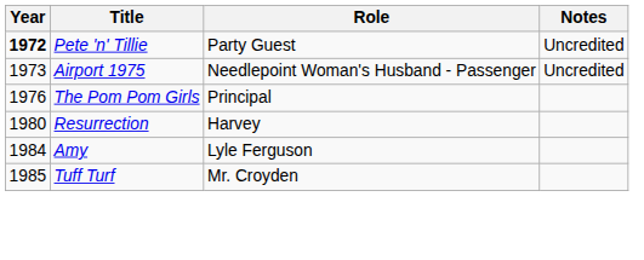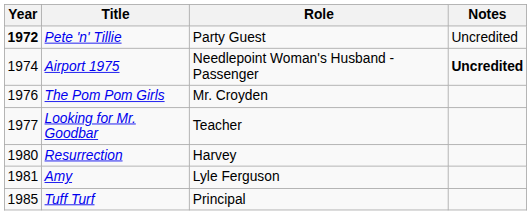 <table class="wikitable">
 <tr>
 <th>Year</th>
 <th>Title</th>
 <th>Role</th>
 <th>Notes</th>
 </tr>
 <tr>
 <td><strong>1972</strong></td>
 <td><em><a href='#'>Pete 'n' Tillie</a></em></td>
 <td>Party Guest</td>
 <td>Uncredited</td>
 </tr>
 <tr>
-<td>1973</td>
+<td>1974</td>
 <td><em><a href='#'>Airport 1975</a></em></td>
 <td>Needlepoint Woman's Husband - Passenger</td>
-<td>Uncredited</td>
+<td><strong>Uncredited</strong></td>
 </tr>
 <tr>
 <td>1976</td>
 <td><em><a href='#'>The Pom Pom Girls</a></em></td>
-<td>Principal</td>
+<td>Mr. Croyden</td>
+<td></td>
+</tr>
+<tr>
+<td>1977</td>
+<td><em><a href='#'>Looking for Mr. Goodbar</a></em></td>
+<td>Teacher</td>
 <td></td>
 </tr>
 <tr>
 <td>1980</td>
 <td><em><a href='#'>Resurrection</a></em></td>
 <td>Harvey</td>
 <td></td>
 </tr>
 <tr>
-<td>1984</td>
+<td>1981</td>
 <td><em><a href='#'>Amy</a></em></td>
 <td>Lyle Ferguson</td>
 <td></td>
 </tr>
 <tr>
 <td>1985</td>
 <td><em><a href='#'>Tuff Turf</a></em></td>
-<td>Mr. Croyden</td>
+<td>Principal</td>
 <td></td>
 </tr>
 </table>
